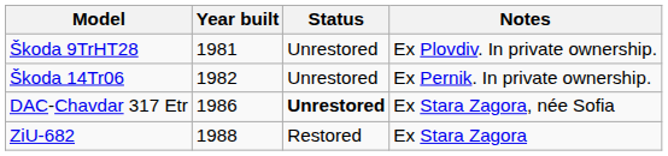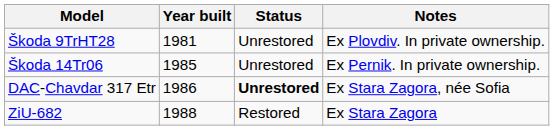 <table class="wikitable">
 <tr>
 <th>Model</th>
 <th>Year built</th>
 <th>Status</th>
 <th>Notes</th>
 </tr>
 <tr>
 <td><a href='#'>Škoda 9TrHT28</a></td>
 <td>1981</td>
 <td>Unrestored</td>
 <td>Ex <a href='#'>Plovdiv</a>. In private ownership.</td>
 </tr>
 <tr>
 <td><a href='#'>Škoda 14Tr06</a></td>
-<td>1982</td>
+<td>1985</td>
 <td>Unrestored</td>
 <td>Ex <a href='#'>Pernik</a>. In private ownership.</td>
 </tr>
 <tr>
 <td><a href='#'>DAC</a>-<a href='#'>Chavdar</a> 317 Etr</td>
 <td>1986</td>
 <td><strong>Unrestored</strong></td>
 <td>Ex <a href='#'>Stara Zagora</a>, née Sofia</td>
 </tr>
 <tr>
 <td><a href='#'>ZiU-682</a></td>
 <td>1988</td>
 <td>Restored</td>
 <td>Ex <a href='#'>Stara Zagora</a></td>
 </tr>
 </table>
